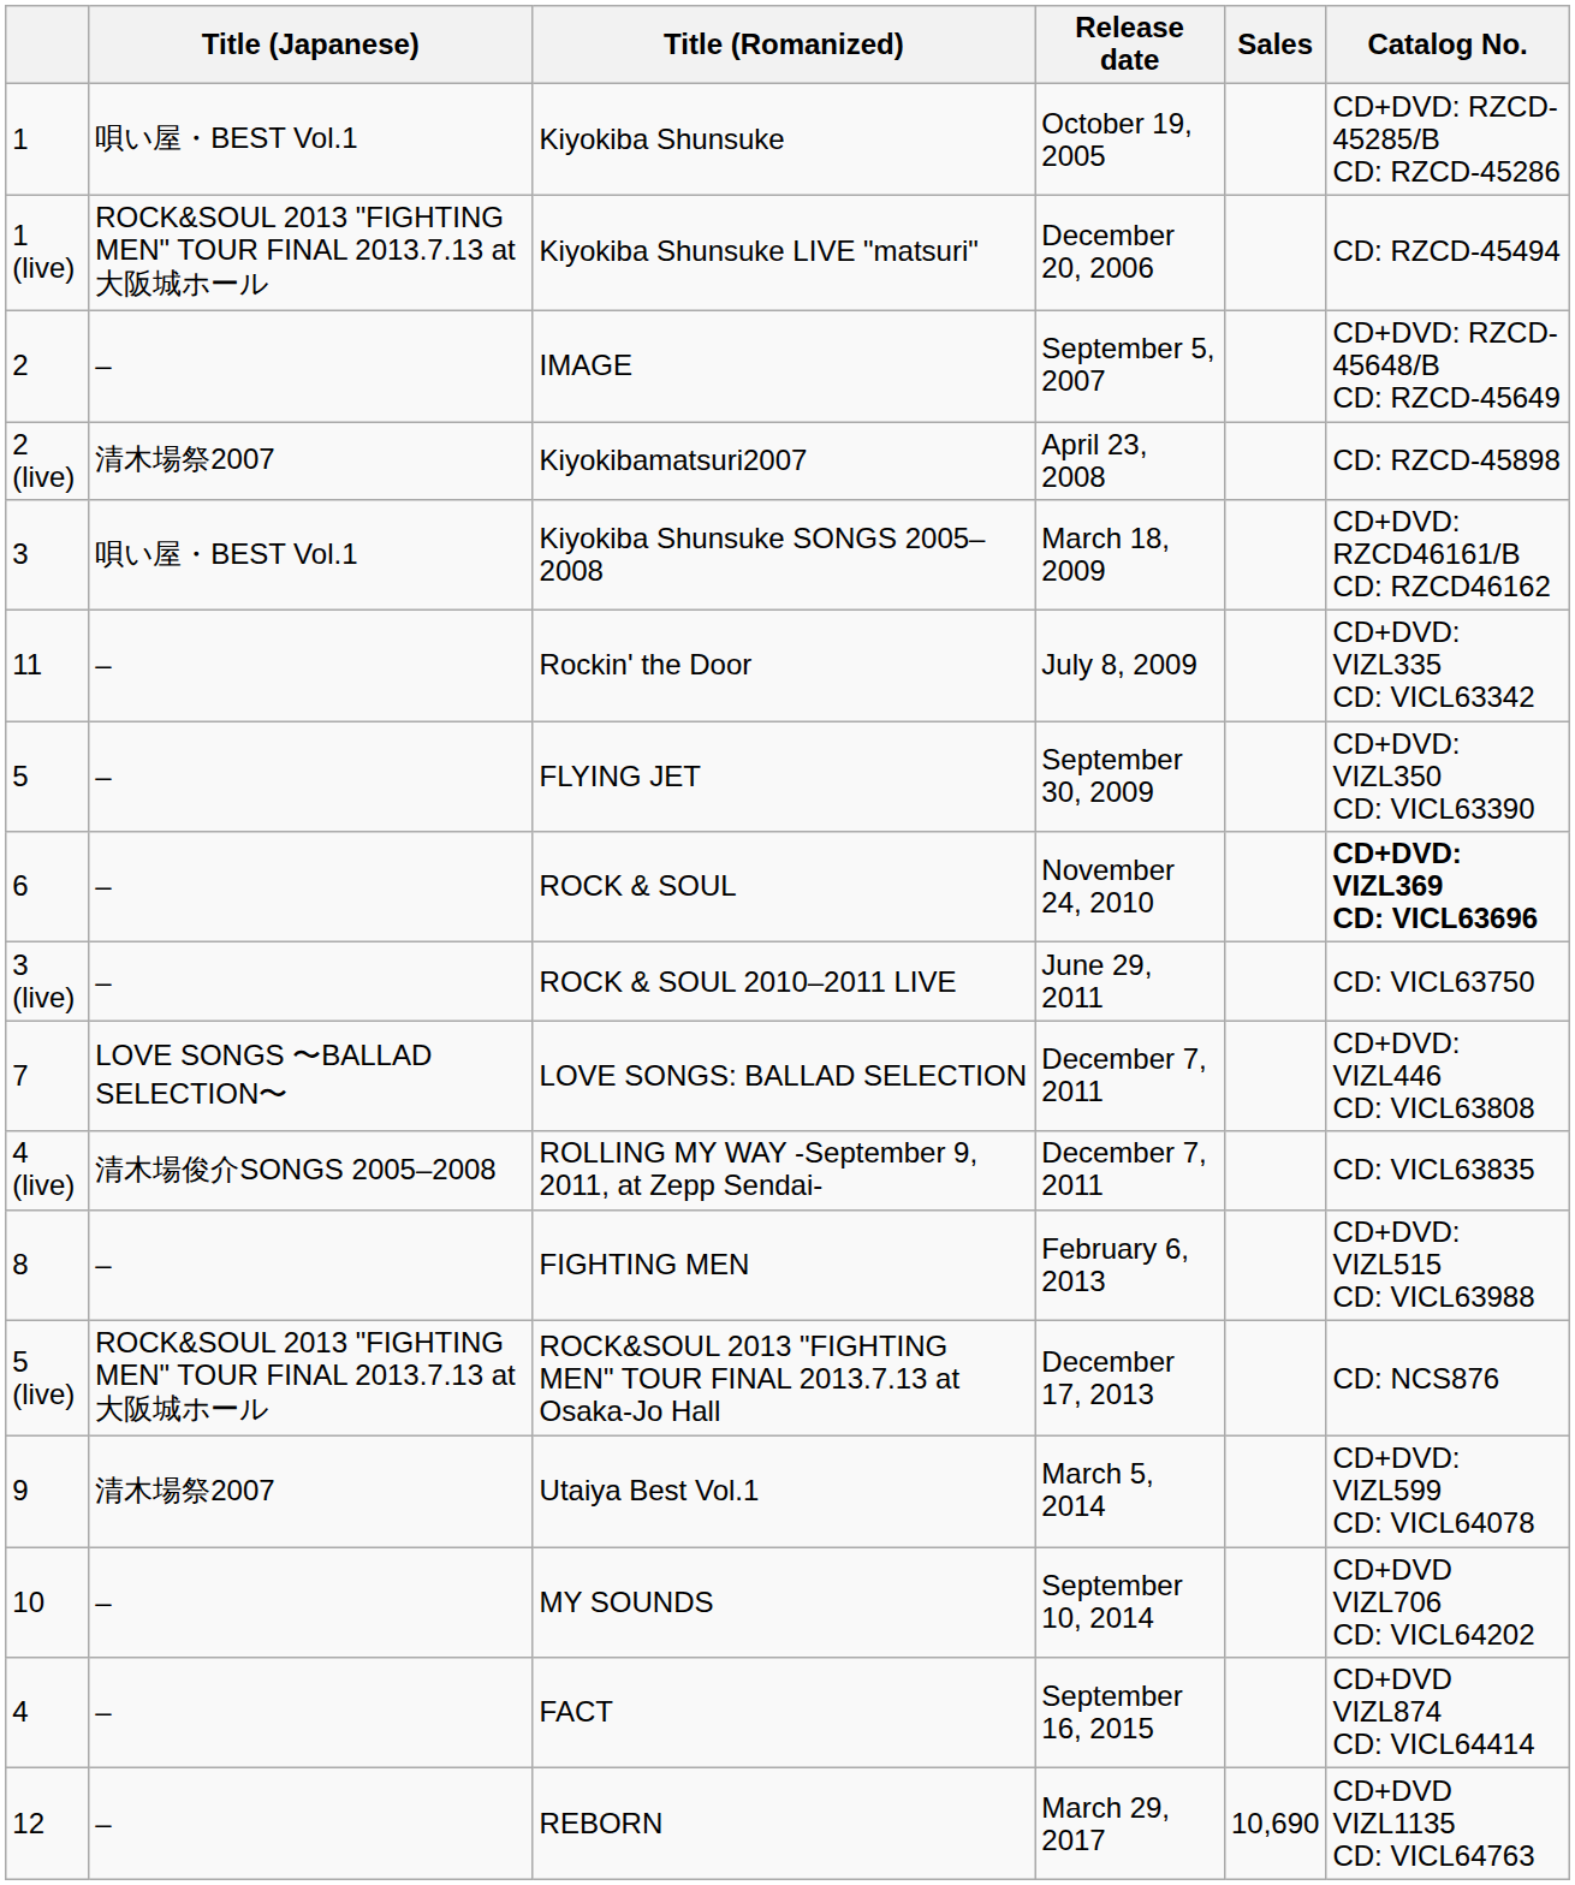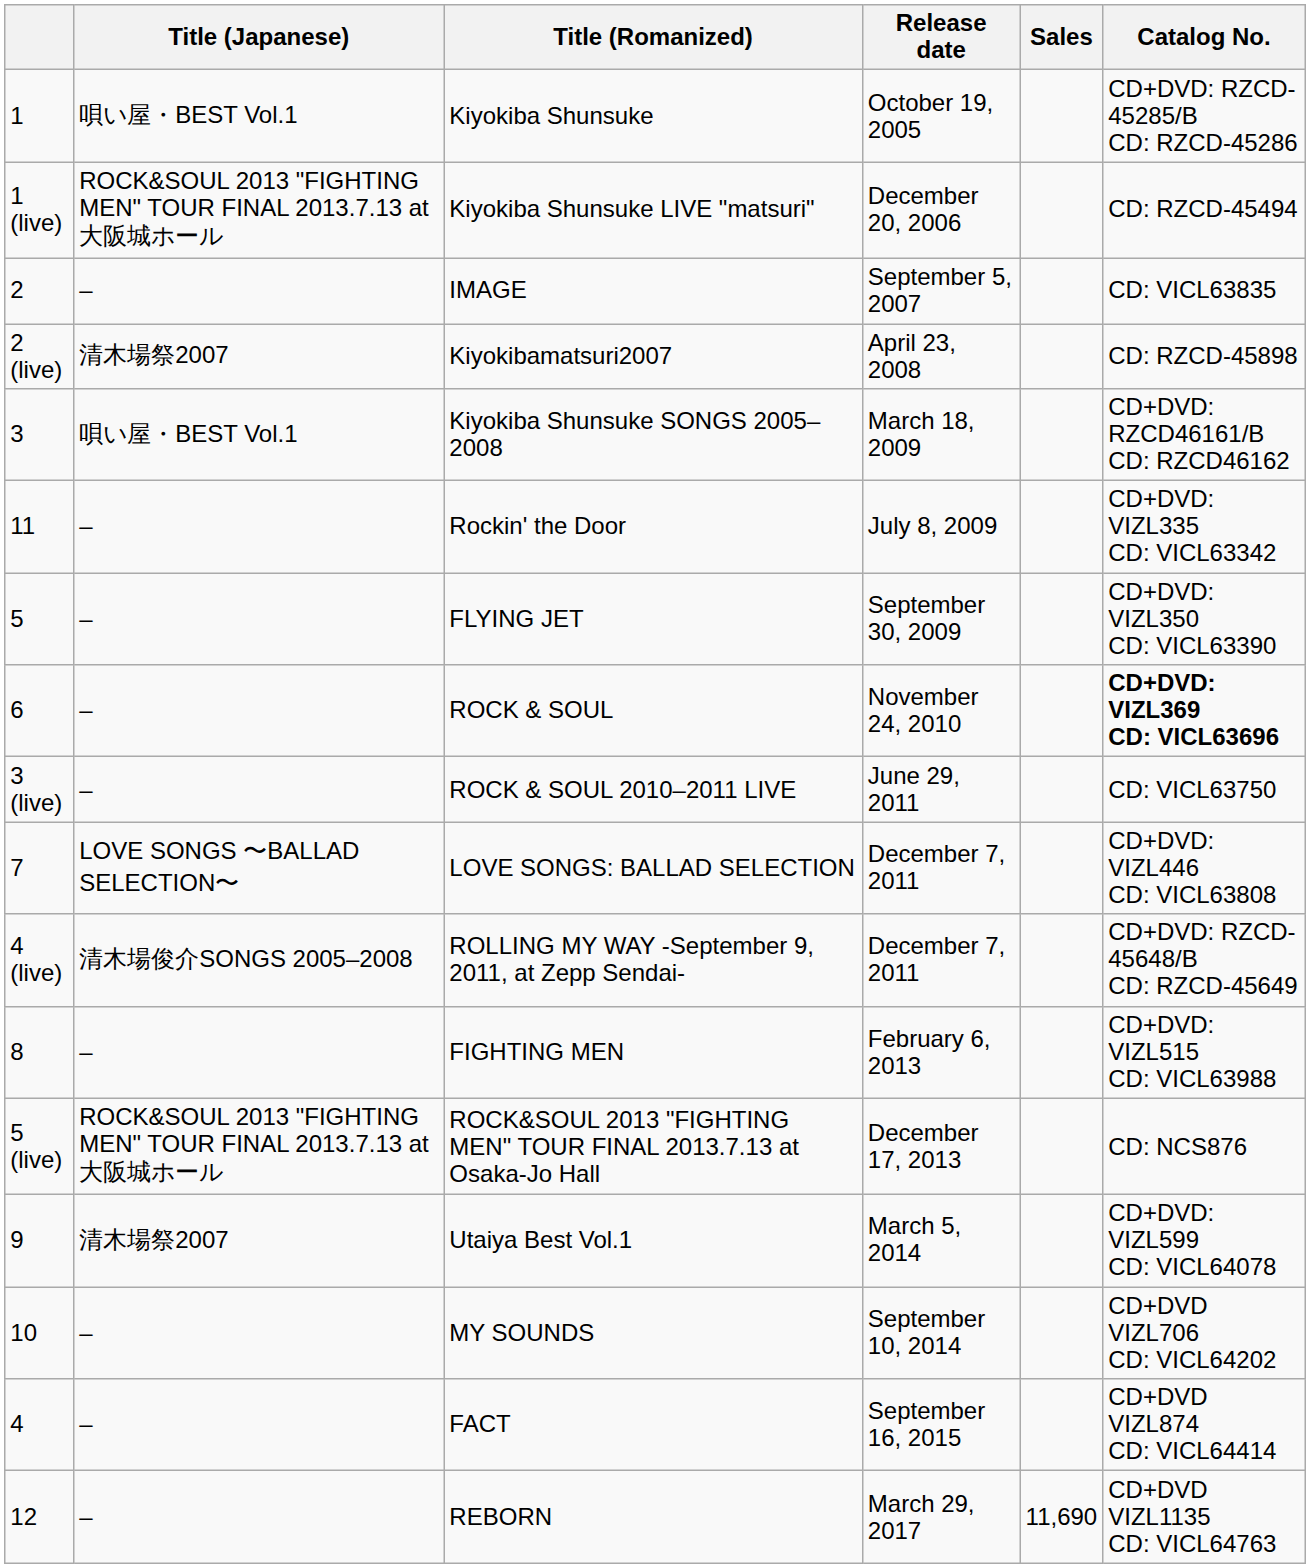 <table class="wikitable">
 <tr>
 <th> </th>
 <th>Title (Japanese)</th>
 <th>Title (Romanized)</th>
 <th>Release date</th>
 <th>Sales</th>
 <th>Catalog No.</th>
 </tr>
 <tr>
 <td>1</td>
 <td>唄い屋・BEST Vol.1</td>
 <td>Kiyokiba Shunsuke</td>
 <td>October 19, 2005</td>
 <td></td>
 <td>CD+DVD: RZCD-45285/B<br>CD: RZCD-45286</td>
 </tr>
 <tr>
 <td>1 (live)</td>
 <td>ROCK&SOUL 2013 "FIGHTING MEN" TOUR FINAL 2013.7.13 at大阪城ホール</td>
 <td>Kiyokiba Shunsuke LIVE "matsuri"</td>
 <td>December 20, 2006</td>
 <td></td>
 <td>CD: RZCD-45494</td>
 </tr>
 <tr>
 <td>2</td>
 <td>–</td>
 <td>IMAGE</td>
 <td>September 5, 2007</td>
 <td></td>
-<td>CD+DVD: RZCD-45648/B<br>CD: RZCD-45649</td>
+<td>CD: VICL63835</td>
 </tr>
 <tr>
 <td>2 (live)</td>
 <td>清木場祭2007</td>
 <td>Kiyokibamatsuri2007</td>
 <td>April 23, 2008</td>
 <td></td>
 <td>CD: RZCD-45898</td>
 </tr>
 <tr>
 <td>3</td>
 <td>唄い屋・BEST Vol.1</td>
 <td>Kiyokiba Shunsuke SONGS 2005–2008</td>
 <td>March 18, 2009</td>
 <td></td>
 <td>CD+DVD: RZCD46161/B<br>CD: RZCD46162</td>
 </tr>
 <tr>
 <td>11</td>
 <td>–</td>
 <td>Rockin' the Door</td>
 <td>July 8, 2009</td>
 <td></td>
 <td>CD+DVD: VIZL335<br>CD: VICL63342</td>
 </tr>
 <tr>
 <td>5</td>
 <td>–</td>
 <td>FLYING JET</td>
 <td>September 30, 2009</td>
 <td></td>
 <td>CD+DVD: VIZL350<br>CD: VICL63390</td>
 </tr>
 <tr>
 <td>6</td>
 <td>–</td>
 <td>ROCK & SOUL</td>
 <td>November 24, 2010</td>
 <td></td>
 <td><strong>CD+DVD: VIZL369<br>CD: VICL63696</strong></td>
 </tr>
 <tr>
 <td>3 (live)</td>
 <td>–</td>
 <td>ROCK & SOUL 2010–2011 LIVE</td>
 <td>June 29, 2011</td>
 <td></td>
 <td>CD: VICL63750</td>
 </tr>
 <tr>
 <td>7</td>
 <td>LOVE SONGS 〜BALLAD SELECTION〜</td>
 <td>LOVE SONGS: BALLAD SELECTION</td>
 <td>December 7, 2011</td>
 <td></td>
 <td>CD+DVD: VIZL446<br>CD: VICL63808</td>
 </tr>
 <tr>
 <td>4 (live)</td>
 <td>清木場俊介SONGS 2005–2008</td>
 <td>ROLLING MY WAY -September 9, 2011, at Zepp Sendai-</td>
 <td>December 7, 2011</td>
 <td></td>
-<td>CD: VICL63835</td>
+<td>CD+DVD: RZCD-45648/B<br>CD: RZCD-45649</td>
 </tr>
 <tr>
 <td>8</td>
 <td>–</td>
 <td>FIGHTING MEN</td>
 <td>February 6, 2013</td>
 <td></td>
 <td>CD+DVD: VIZL515<br>CD: VICL63988</td>
 </tr>
 <tr>
 <td>5 (live)</td>
 <td>ROCK&SOUL 2013 "FIGHTING MEN" TOUR FINAL 2013.7.13 at大阪城ホール</td>
 <td>ROCK&SOUL 2013 "FIGHTING MEN" TOUR FINAL 2013.7.13 at Osaka-Jo Hall</td>
 <td>December 17, 2013</td>
 <td></td>
 <td>CD: NCS876</td>
 </tr>
 <tr>
 <td>9</td>
 <td>清木場祭2007</td>
 <td>Utaiya Best Vol.1</td>
 <td>March 5, 2014</td>
 <td></td>
 <td>CD+DVD: VIZL599<br>CD: VICL64078</td>
 </tr>
 <tr>
 <td>10</td>
 <td>–</td>
 <td>MY SOUNDS</td>
 <td>September 10, 2014</td>
 <td></td>
 <td>CD+DVD VIZL706<br>CD: VICL64202</td>
 </tr>
 <tr>
 <td>4</td>
 <td>–</td>
 <td>FACT</td>
 <td>September 16, 2015</td>
 <td></td>
 <td>CD+DVD VIZL874<br>CD: VICL64414</td>
 </tr>
 <tr>
 <td>12</td>
 <td>–</td>
 <td>REBORN</td>
 <td>March 29, 2017</td>
-<td>10,690</td>
+<td>11,690</td>
 <td>CD+DVD VIZL1135<br>CD: VICL64763</td>
 </tr>
 </table>
